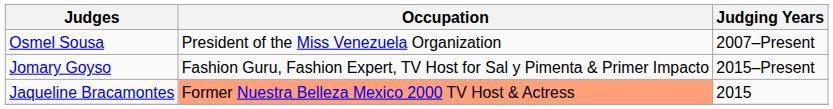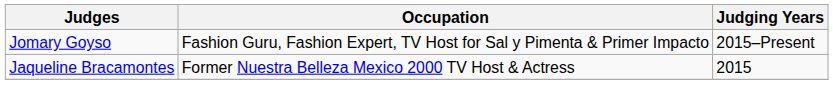 <table class="wikitable sortable" style="margin:auto; font-size:95%">
 <tr>
 <th>Judges</th>
 <th>Occupation</th>
 <th>Judging Years</th>
-</tr>
-<tr>
-<td><a href='#'>Osmel Sousa</a></td>
-<td>President of the <a href='#'>Miss Venezuela</a> Organization</td>
-<td>2007–Present</td>
 </tr>
 <tr>
 <td><a href='#'>Jomary Goyso</a></td>
 <td>Fashion Guru, Fashion Expert, TV Host for Sal y Pimenta & Primer Impacto</td>
 <td>2015–Present</td>
 </tr>
 <tr>
 <td><a href='#'>Jaqueline Bracamontes</a></td>
-<td style="background: lightsalmon;">Former <a href='#'>Nuestra Belleza Mexico 2000</a> TV Host & Actress</td>
+<td>Former <a href='#'>Nuestra Belleza Mexico 2000</a> TV Host & Actress</td>
 <td>2015</td>
 </tr>
 <tr>
 </tr>
 </table>
